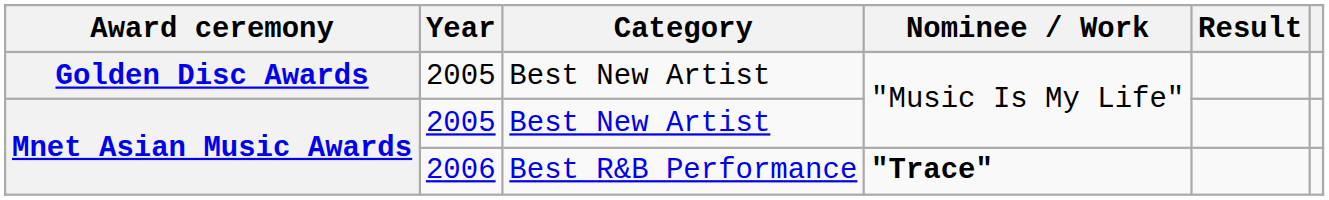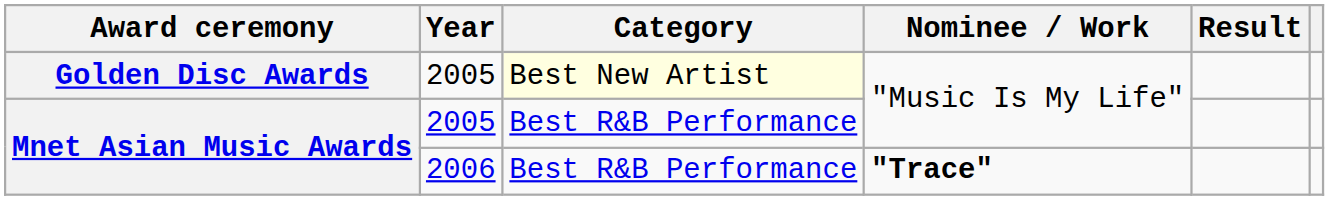 <table class="wikitable sortable plainrowheaders">
 <tr>
 <th scope="col">Award ceremony</th>
 <th scope="col">Year</th>
 <th scope="col">Category</th>
 <th scope="col">Nominee / Work</th>
 <th scope="col">Result</th>
 <th class="unsortable" scope="col"></th>
 </tr>
 <tr>
 <th scope="row"><a href='#'>Golden Disc Awards</a></th>
 <td>2005</td>
-<td>Best New Artist</td>
+<td style="background: lightyellow;">Best New Artist</td>
 <td rowspan="2">"Music Is My Life"</td>
 <td></td>
 <td></td>
 </tr>
 <tr>
 <th scope="row" rowspan="2"><a href='#'>Mnet Asian Music Awards</a></th>
 <td><a href='#'>2005</a></td>
-<td><a href='#'>Best New Artist</a></td>
+<td><a href='#'>Best R&B Performance</a></td>
 <td></td>
 <td></td>
 </tr>
 <tr>
 <td><a href='#'>2006</a></td>
 <td><a href='#'>Best R&B Performance</a></td>
 <td><strong>"Trace"</strong></td>
 <td></td>
 <td></td>
 </tr>
 </table>
